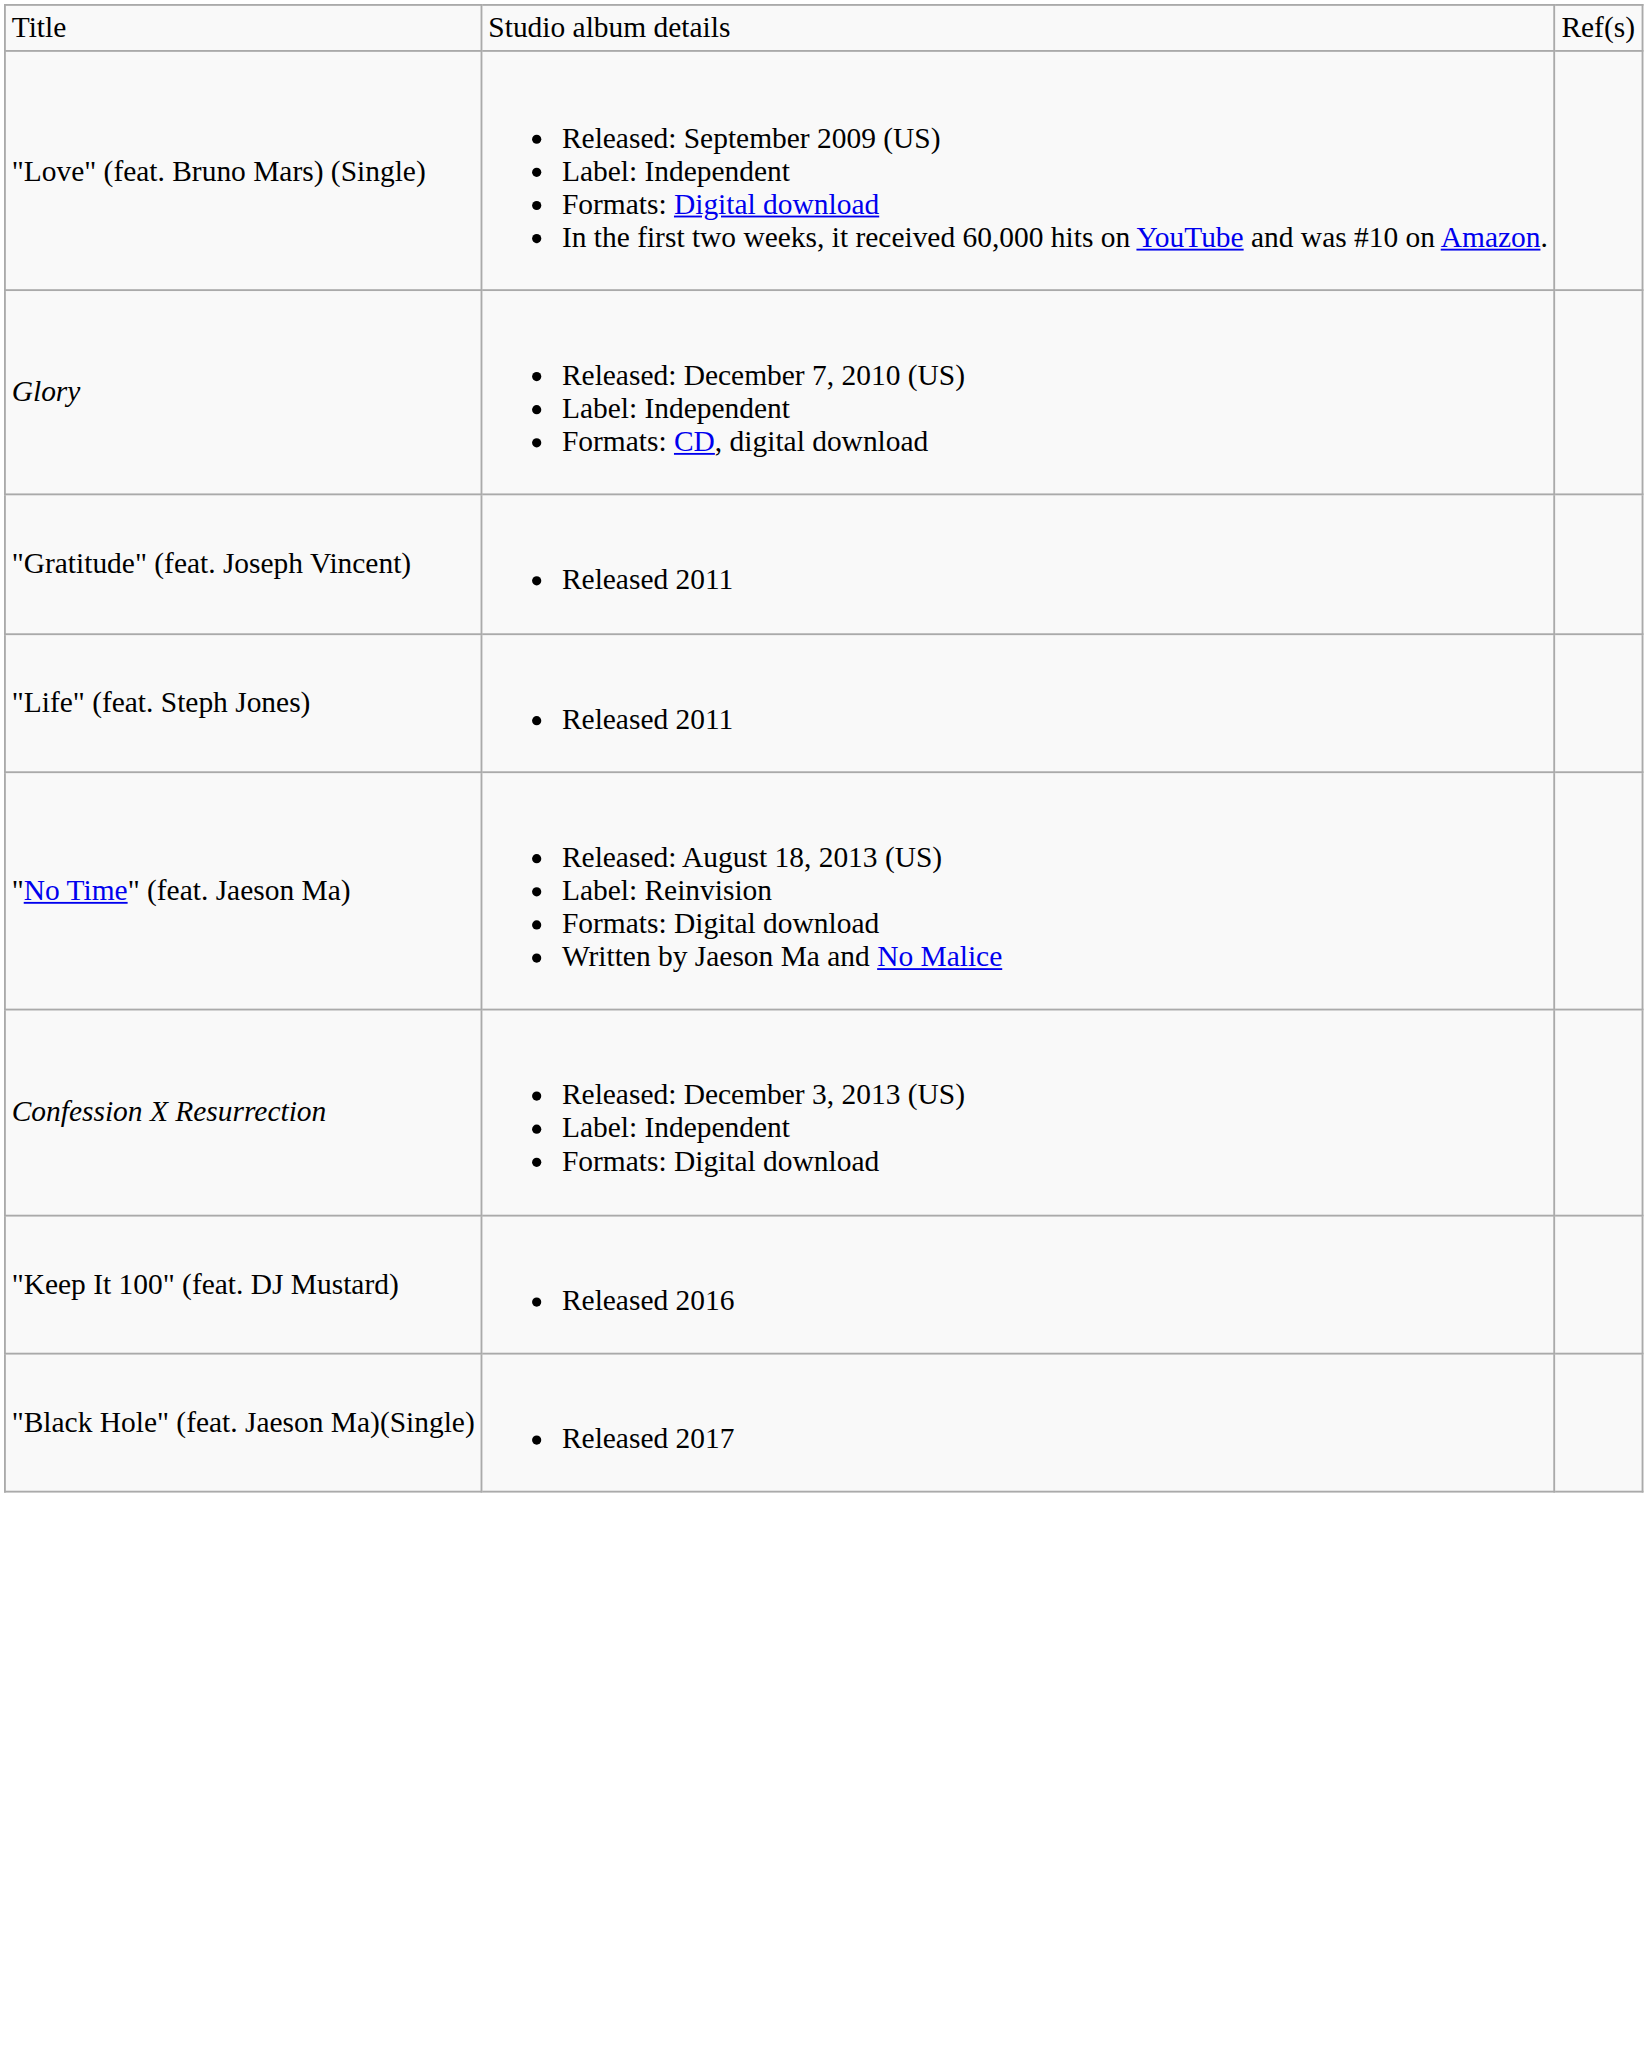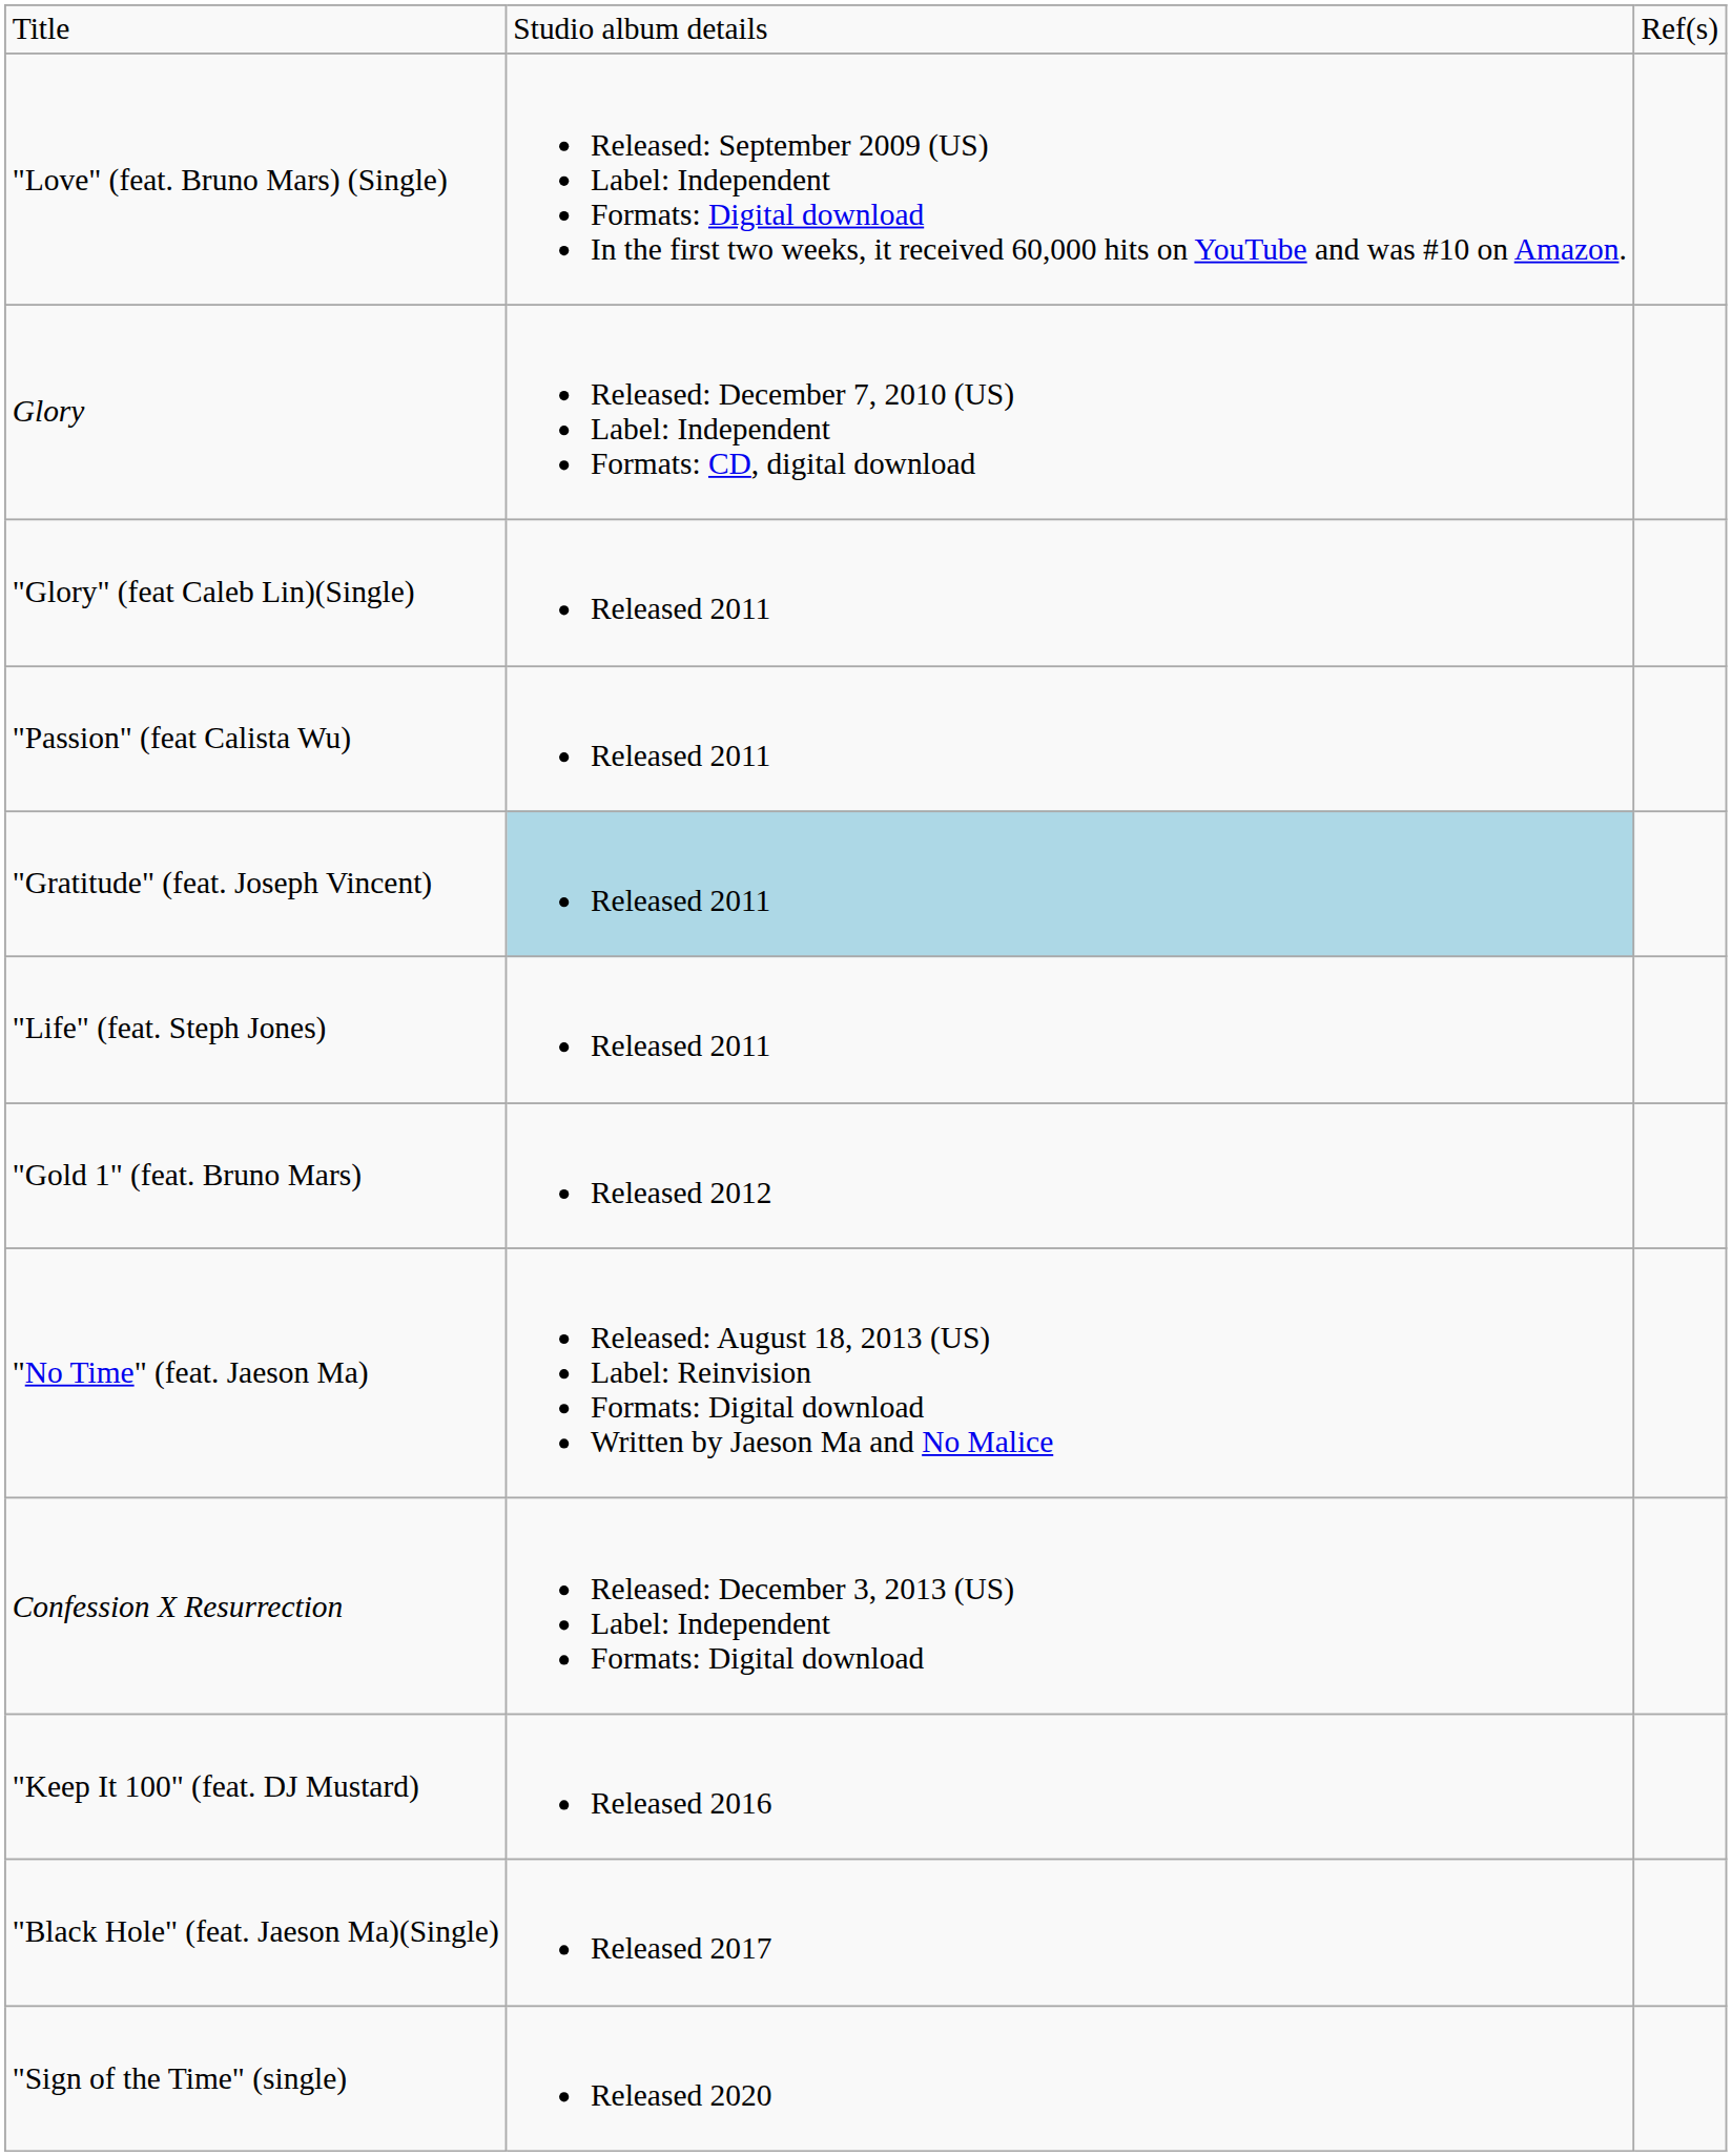 <table class="wikitable">
 <tr>
 <td>Title</td>
 <td>Studio album details</td>
 <td>Ref(s)</td>
 </tr>
 <tr>
 <td>"Love" (feat. Bruno Mars) (Single)</td>
 <td><br><ul><li>Released: September 2009 (US)</li><li>Label: Independent</li><li>Formats: <a href='#'>Digital download</a></li><li>In the first two weeks, it received 60,000 hits on <a href='#'>YouTube</a> and was #10 on <a href='#'>Amazon</a>.</li></ul></td>
 <td></td>
 </tr>
 <tr>
 <td><em>Glory</em></td>
 <td><br><ul><li>Released: December 7, 2010 (US)</li><li>Label: Independent</li><li>Formats: <a href='#'>CD</a>, digital download</li></ul></td>
 <td></td>
 </tr>
 <tr>
+<td>"Glory" (feat Caleb Lin)(Single)</td>
+<td><br><ul><li>Released 2011</li></ul></td>
+<td></td>
+</tr>
+<tr>
+<td>"Passion" (feat Calista Wu)</td>
+<td><br><ul><li>Released 2011</li></ul></td>
+<td></td>
+</tr>
+<tr>
 <td>"Gratitude" (feat. Joseph Vincent)</td>
-<td><br><ul><li>Released 2011</li></ul></td>
+<td style="background: lightblue;"><br><ul><li>Released 2011</li></ul></td>
 <td></td>
 </tr>
 <tr>
 <td>"Life" (feat. Steph Jones)</td>
 <td><br><ul><li>Released 2011</li></ul></td>
+<td></td>
+</tr>
+<tr>
+<td>"Gold 1" (feat. Bruno Mars)</td>
+<td><br><ul><li>Released 2012</li></ul></td>
 <td></td>
 </tr>
 <tr>
 <td>"<a href='#'>No Time</a>" (feat. Jaeson Ma)</td>
 <td><br><ul><li>Released: August 18, 2013  (US)</li><li>Label: Reinvision</li><li>Formats: Digital download</li><li>Written by Jaeson Ma and <a href='#'>No Malice</a></li></ul></td>
 <td></td>
 </tr>
 <tr>
 <td><em>Confession X Resurrection</em></td>
 <td><br><ul><li>Released: December 3, 2013 (US)</li><li>Label: Independent</li><li>Formats: Digital download</li></ul></td>
 <td></td>
 </tr>
 <tr>
 <td>"Keep It 100" (feat. DJ Mustard)</td>
 <td><br><ul><li>Released 2016</li></ul></td>
 <td></td>
 </tr>
 <tr>
 <td>"Black Hole" (feat. Jaeson Ma)(Single)</td>
 <td><br><ul><li>Released 2017</li></ul></td>
 <td></td>
 </tr>
+<tr>
+<td>"Sign of the Time" (single)</td>
+<td><br><ul><li>Released 2020</li></ul></td>
+<td></td>
+</tr>
 </table>
